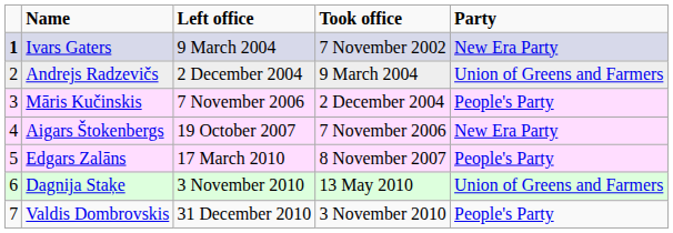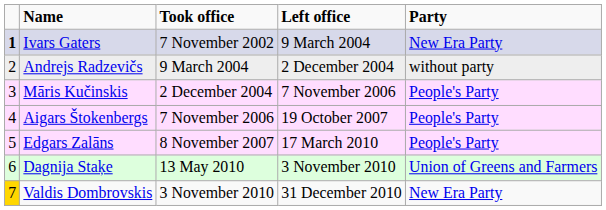 <table class="wikitable">
 <tr>
 <td></td>
 <td><strong>Name</strong></td>
+<td><strong>Took office</strong></td>
 <td><strong>Left office</strong></td>
-<td><strong>Took office</strong></td>
 <td><strong>Party</strong></td>
 </tr>
 <tr bgcolor=#D7D9EA>
 <td><strong>1</strong></td>
 <td><a href='#'>Ivars Gaters</a></td>
+<td>7 November 2002</td>
 <td>9 March 2004</td>
-<td>7 November 2002</td>
 <td><a href='#'>New Era Party</a></td>
 </tr>
 <tr bgcolor=#EEEEEE>
 <td>2</td>
 <td><a href='#'>Andrejs Radzevičs</a></td>
+<td>9 March 2004</td>
 <td>2 December 2004</td>
-<td>9 March 2004</td>
-<td><a href='#'>Union of Greens and Farmers</a></td>
+<td>without party</td>
 </tr>
 <tr bgcolor=#FFDDFF>
 <td>3</td>
 <td><a href='#'>Māris Kučinskis</a></td>
+<td>2 December 2004</td>
 <td>7 November 2006</td>
-<td>2 December 2004</td>
 <td><a href='#'>People's Party</a></td>
 </tr>
 <tr bgcolor=#FFDDFF>
 <td>4</td>
 <td><a href='#'>Aigars Štokenbergs</a></td>
+<td>7 November 2006</td>
 <td>19 October 2007</td>
-<td>7 November 2006</td>
-<td><a href='#'>New Era Party</a></td>
+<td><a href='#'>People's Party</a></td>
 </tr>
 <tr bgcolor=#FFDDFF>
 <td>5</td>
 <td><a href='#'>Edgars Zalāns</a></td>
+<td>8 November 2007</td>
 <td>17 March 2010</td>
-<td>8 November 2007</td>
 <td><a href='#'>People's Party</a></td>
 </tr>
 <tr bgcolor=#DDFFDD>
 <td>6</td>
 <td><a href='#'>Dagnija Staķe</a></td>
+<td>13 May 2010</td>
 <td>3 November 2010</td>
-<td>13 May 2010</td>
 <td><a href='#'>Union of Greens and Farmers</a></td>
 </tr>
 <tr>
-<td>7</td>
+<td style="background: gold;">7</td>
 <td><a href='#'>Valdis Dombrovskis</a></td>
+<td>3 November 2010</td>
 <td>31 December 2010</td>
-<td>3 November 2010</td>
-<td><a href='#'>People's Party</a></td>
+<td><a href='#'>New Era Party</a></td>
 </tr>
 </table>
